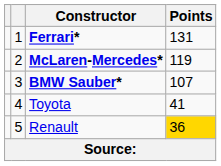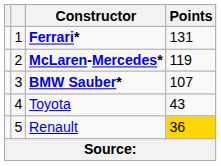 <table class="wikitable" style="font-size: 85%;">
 <tr>
 <th></th>
 <th></th>
 <th>Constructor</th>
 <th>Points</th>
 </tr>
 <tr>
 <td></td>
 <td align="center">1</td>
 <td> <strong><a href='#'>Ferrari</a>*</strong></td>
 <td>131</td>
 </tr>
 <tr>
 <td></td>
 <td align="center">2</td>
 <td> <strong><a href='#'>McLaren</a>-<a href='#'>Mercedes</a>*</strong></td>
 <td>119</td>
 </tr>
 <tr>
 <td></td>
 <td align="center">3</td>
 <td> <strong><a href='#'>BMW Sauber</a>*</strong></td>
 <td>107</td>
 </tr>
 <tr>
 <td></td>
 <td align="center">4</td>
 <td> <a href='#'>Toyota</a></td>
-<td>41</td>
+<td>43</td>
 </tr>
 <tr>
 <td></td>
 <td align="center">5</td>
 <td> <a href='#'>Renault</a></td>
 <td style="background: gold;">36</td>
 </tr>
 <tr>
 <th colspan=4>Source:</th>
 </tr>
 </table>
